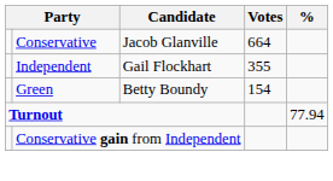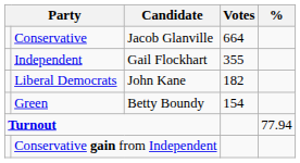 <table class="wikitable">
 <tr>
 <th colspan="2">Party</th>
 <th>Candidate</th>
 <th>Votes</th>
 <th>%</th>
 </tr>
 <tr>
 <td></td>
 <td><a href='#'>Conservative</a></td>
 <td>Jacob Glanville</td>
 <td>664</td>
 <td></td>
 </tr>
 <tr>
 <td></td>
 <td><a href='#'>Independent</a></td>
 <td>Gail Flockhart</td>
 <td>355</td>
 <td></td>
 </tr>
 <tr>
 <td></td>
+<td><a href='#'>Liberal Democrats</a></td>
+<td>John Kane</td>
+<td>182</td>
+<td></td>
+</tr>
+<tr>
+<td></td>
 <td><a href='#'>Green</a></td>
 <td>Betty Boundy</td>
 <td>154</td>
 <td></td>
 </tr>
 <tr>
 <td colspan="3"><strong><a href='#'>Turnout</a></strong></td>
 <td></td>
 <td>77.94</td>
 </tr>
 <tr>
 <td></td>
 <td colspan="2"><a href='#'>Conservative</a> <strong>gain</strong> from <a href='#'>Independent</a></td>
 <td></td>
 <td></td>
 </tr>
 </table>
